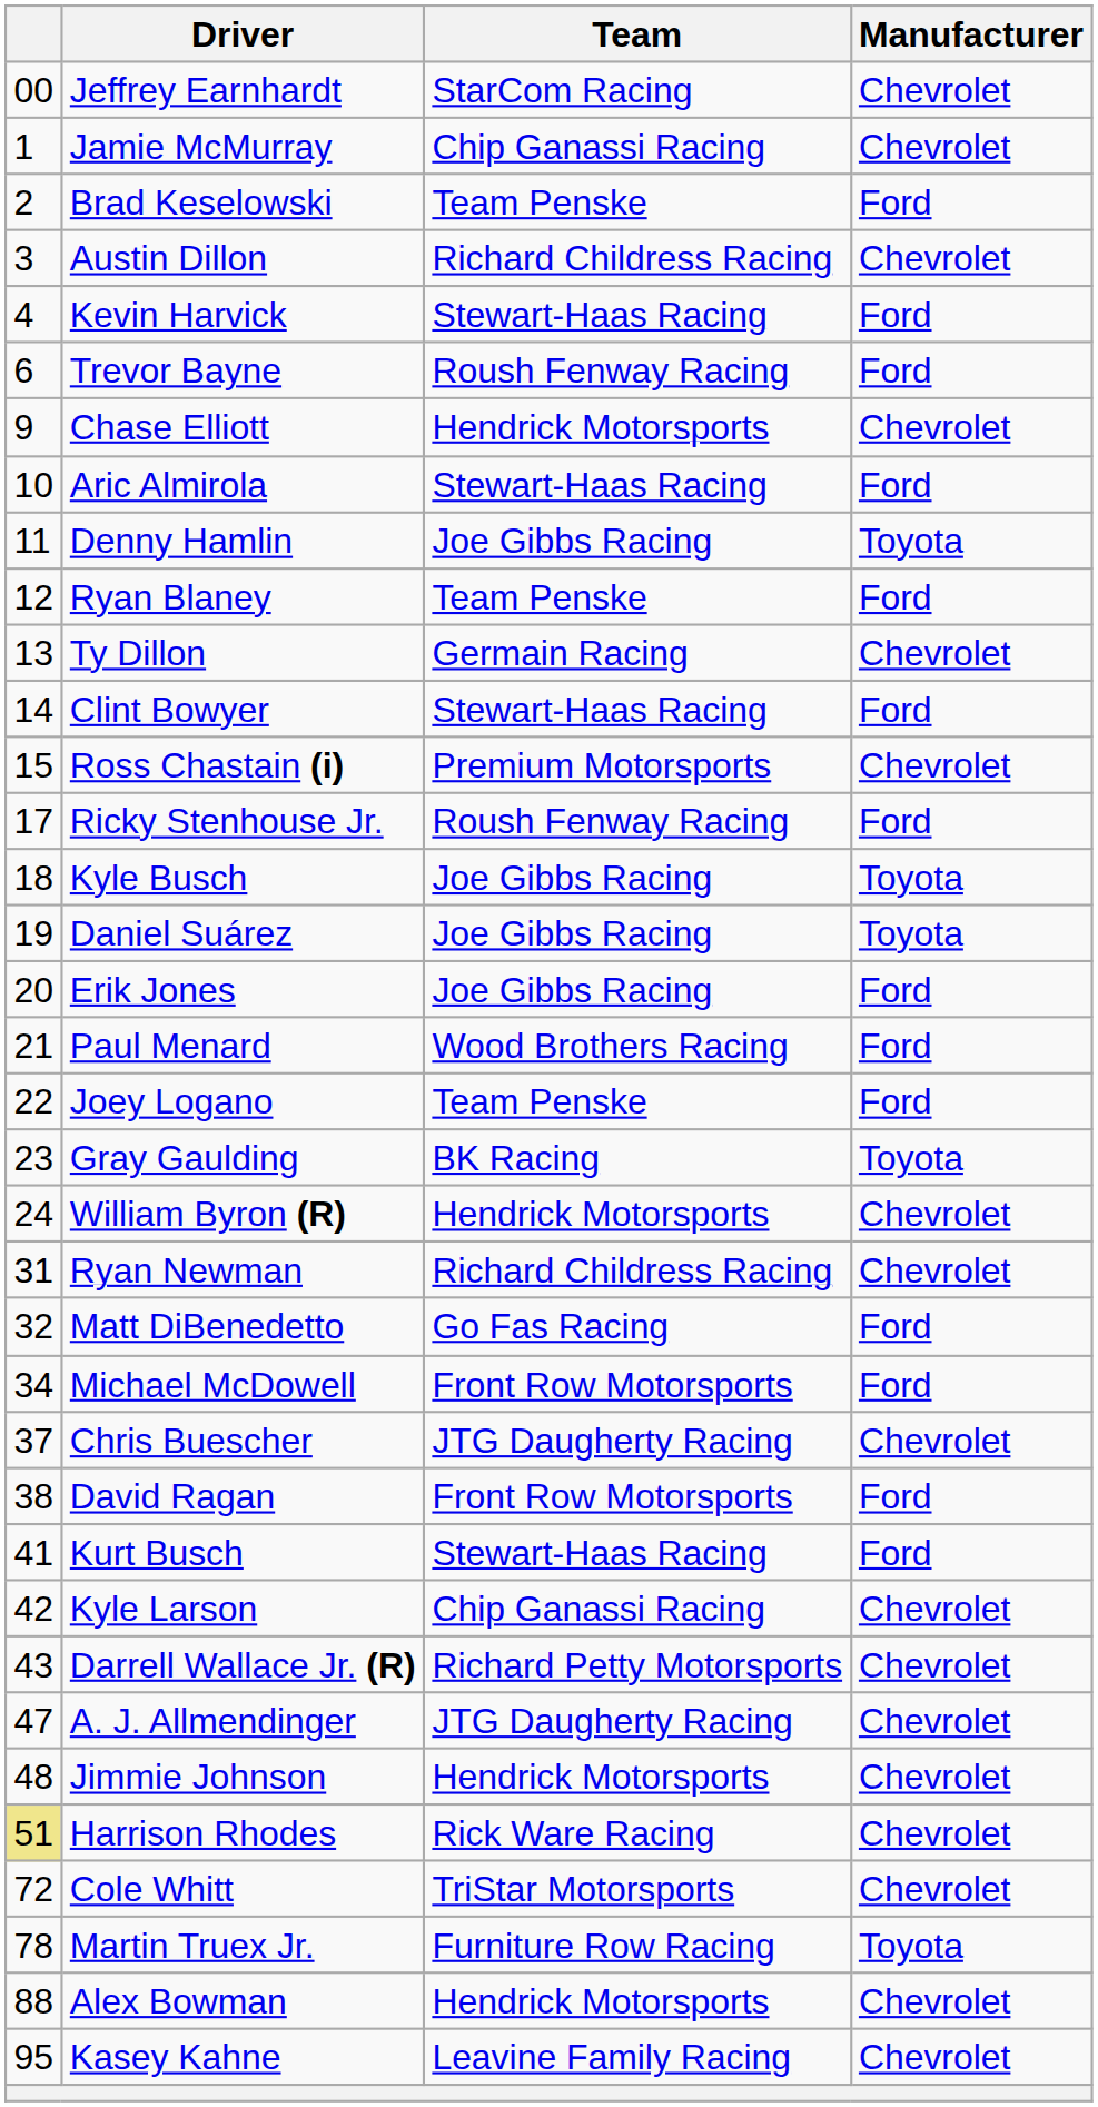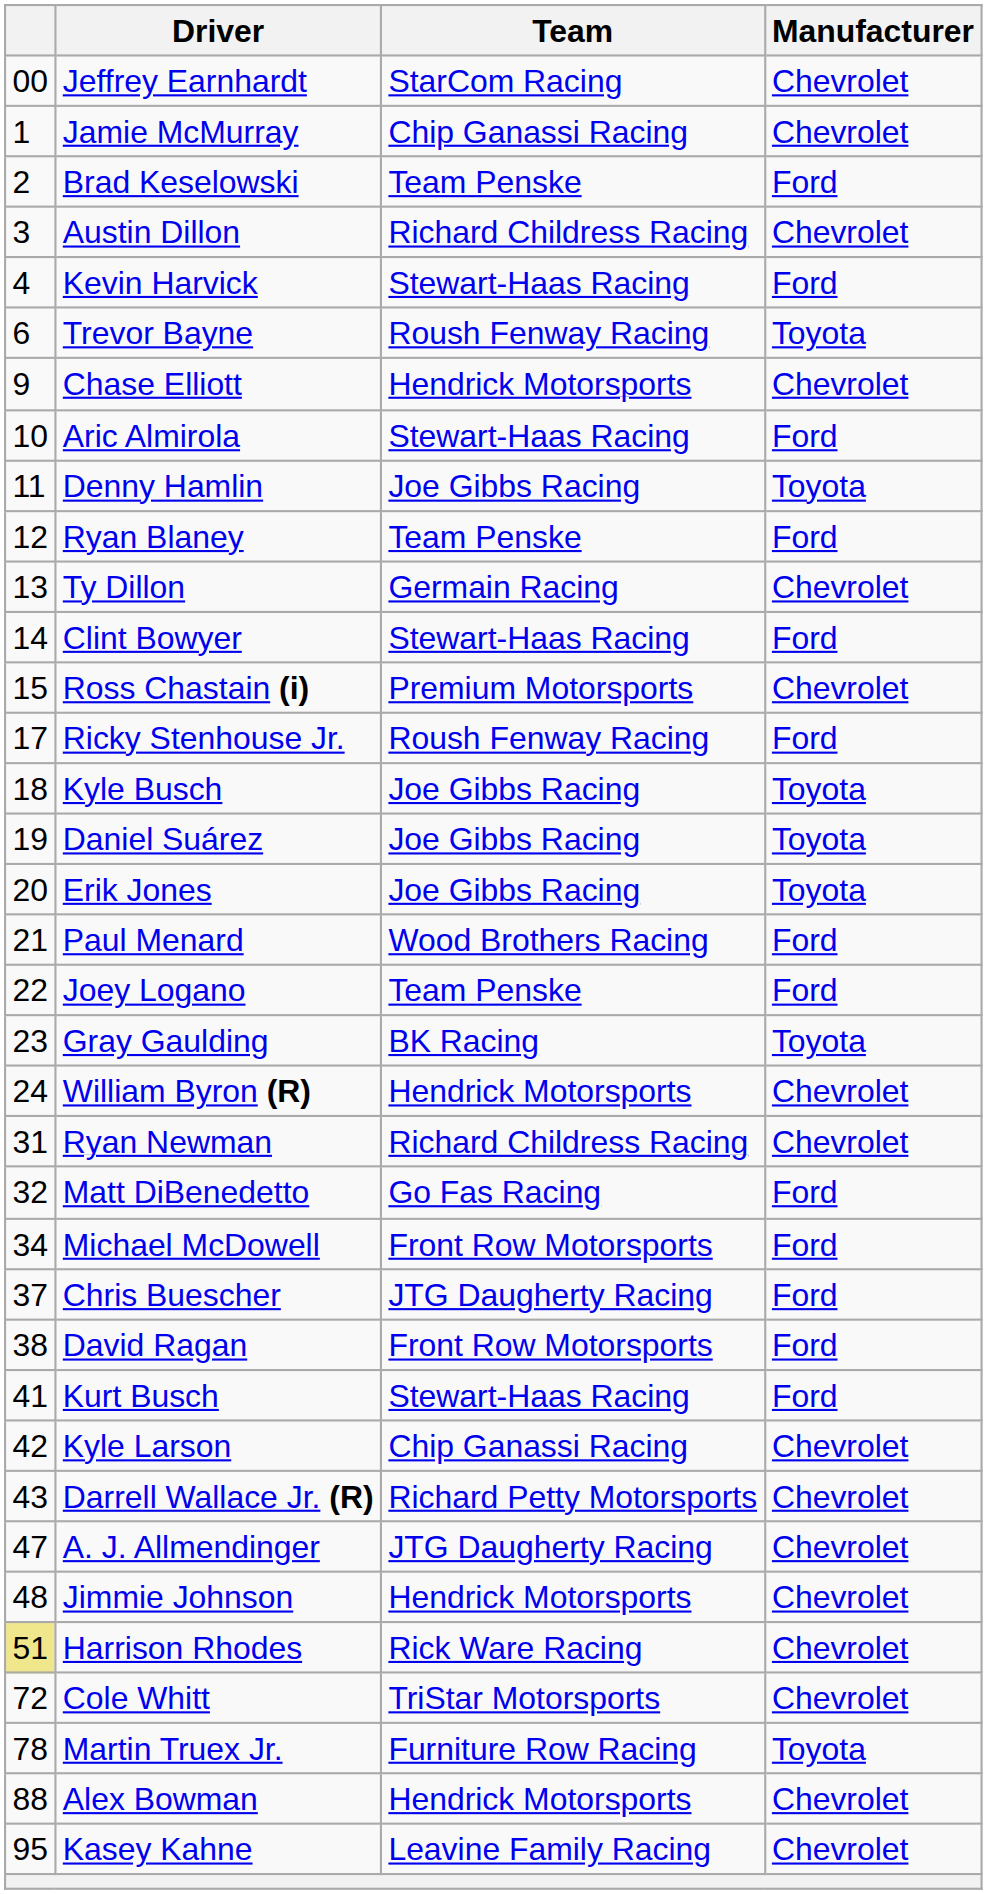 <table class="wikitable" style="font-size:95%">
 <tr>
 <th></th>
 <th>Driver</th>
 <th>Team</th>
 <th>Manufacturer</th>
 </tr>
 <tr>
 <td>00</td>
 <td><a href='#'>Jeffrey Earnhardt</a></td>
 <td><a href='#'>StarCom Racing</a></td>
 <td><a href='#'>Chevrolet</a></td>
 </tr>
 <tr>
 <td>1</td>
 <td><a href='#'>Jamie McMurray</a></td>
 <td><a href='#'>Chip Ganassi Racing</a></td>
 <td><a href='#'>Chevrolet</a></td>
 </tr>
 <tr>
 <td>2</td>
 <td><a href='#'>Brad Keselowski</a></td>
 <td><a href='#'>Team Penske</a></td>
 <td><a href='#'>Ford</a></td>
 </tr>
 <tr>
 <td>3</td>
 <td><a href='#'>Austin Dillon</a></td>
 <td><a href='#'>Richard Childress Racing</a></td>
 <td><a href='#'>Chevrolet</a></td>
 </tr>
 <tr>
 <td>4</td>
 <td><a href='#'>Kevin Harvick</a></td>
 <td><a href='#'>Stewart-Haas Racing</a></td>
 <td><a href='#'>Ford</a></td>
 </tr>
 <tr>
 <td>6</td>
 <td><a href='#'>Trevor Bayne</a></td>
 <td><a href='#'>Roush Fenway Racing</a></td>
-<td><a href='#'>Ford</a></td>
+<td><a href='#'>Toyota</a></td>
 </tr>
 <tr>
 <td>9</td>
 <td><a href='#'>Chase Elliott</a></td>
 <td><a href='#'>Hendrick Motorsports</a></td>
 <td><a href='#'>Chevrolet</a></td>
 </tr>
 <tr>
 <td>10</td>
 <td><a href='#'>Aric Almirola</a></td>
 <td><a href='#'>Stewart-Haas Racing</a></td>
 <td><a href='#'>Ford</a></td>
 </tr>
 <tr>
 <td>11</td>
 <td><a href='#'>Denny Hamlin</a></td>
 <td><a href='#'>Joe Gibbs Racing</a></td>
 <td><a href='#'>Toyota</a></td>
 </tr>
 <tr>
 <td>12</td>
 <td><a href='#'>Ryan Blaney</a></td>
 <td><a href='#'>Team Penske</a></td>
 <td><a href='#'>Ford</a></td>
 </tr>
 <tr>
 <td>13</td>
 <td><a href='#'>Ty Dillon</a></td>
 <td><a href='#'>Germain Racing</a></td>
 <td><a href='#'>Chevrolet</a></td>
 </tr>
 <tr>
 <td>14</td>
 <td><a href='#'>Clint Bowyer</a></td>
 <td><a href='#'>Stewart-Haas Racing</a></td>
 <td><a href='#'>Ford</a></td>
 </tr>
 <tr>
 <td>15</td>
 <td><a href='#'>Ross Chastain</a> <strong>(i)</strong></td>
 <td><a href='#'>Premium Motorsports</a></td>
 <td><a href='#'>Chevrolet</a></td>
 </tr>
 <tr>
 <td>17</td>
 <td><a href='#'>Ricky Stenhouse Jr.</a></td>
 <td><a href='#'>Roush Fenway Racing</a></td>
 <td><a href='#'>Ford</a></td>
 </tr>
 <tr>
 <td>18</td>
 <td><a href='#'>Kyle Busch</a></td>
 <td><a href='#'>Joe Gibbs Racing</a></td>
 <td><a href='#'>Toyota</a></td>
 </tr>
 <tr>
 <td>19</td>
 <td><a href='#'>Daniel Suárez</a></td>
 <td><a href='#'>Joe Gibbs Racing</a></td>
 <td><a href='#'>Toyota</a></td>
 </tr>
 <tr>
 <td>20</td>
 <td><a href='#'>Erik Jones</a></td>
 <td><a href='#'>Joe Gibbs Racing</a></td>
-<td><a href='#'>Ford</a></td>
+<td><a href='#'>Toyota</a></td>
 </tr>
 <tr>
 <td>21</td>
 <td><a href='#'>Paul Menard</a></td>
 <td><a href='#'>Wood Brothers Racing</a></td>
 <td><a href='#'>Ford</a></td>
 </tr>
 <tr>
 <td>22</td>
 <td><a href='#'>Joey Logano</a></td>
 <td><a href='#'>Team Penske</a></td>
 <td><a href='#'>Ford</a></td>
 </tr>
 <tr>
 <td>23</td>
 <td><a href='#'>Gray Gaulding</a></td>
 <td><a href='#'>BK Racing</a></td>
 <td><a href='#'>Toyota</a></td>
 </tr>
 <tr>
 <td>24</td>
 <td><a href='#'>William Byron</a> <strong>(R)</strong></td>
 <td><a href='#'>Hendrick Motorsports</a></td>
 <td><a href='#'>Chevrolet</a></td>
 </tr>
 <tr>
 <td>31</td>
 <td><a href='#'>Ryan Newman</a></td>
 <td><a href='#'>Richard Childress Racing</a></td>
 <td><a href='#'>Chevrolet</a></td>
 </tr>
 <tr>
 <td>32</td>
 <td><a href='#'>Matt DiBenedetto</a></td>
 <td><a href='#'>Go Fas Racing</a></td>
 <td><a href='#'>Ford</a></td>
 </tr>
 <tr>
 <td>34</td>
 <td><a href='#'>Michael McDowell</a></td>
 <td><a href='#'>Front Row Motorsports</a></td>
 <td><a href='#'>Ford</a></td>
 </tr>
 <tr>
 <td>37</td>
 <td><a href='#'>Chris Buescher</a></td>
 <td><a href='#'>JTG Daugherty Racing</a></td>
-<td><a href='#'>Chevrolet</a></td>
+<td><a href='#'>Ford</a></td>
 </tr>
 <tr>
 <td>38</td>
 <td><a href='#'>David Ragan</a></td>
 <td><a href='#'>Front Row Motorsports</a></td>
 <td><a href='#'>Ford</a></td>
 </tr>
 <tr>
 <td>41</td>
 <td><a href='#'>Kurt Busch</a></td>
 <td><a href='#'>Stewart-Haas Racing</a></td>
 <td><a href='#'>Ford</a></td>
 </tr>
 <tr>
 <td>42</td>
 <td><a href='#'>Kyle Larson</a></td>
 <td><a href='#'>Chip Ganassi Racing</a></td>
 <td><a href='#'>Chevrolet</a></td>
 </tr>
 <tr>
 <td>43</td>
 <td><a href='#'>Darrell Wallace Jr.</a> <strong>(R)</strong></td>
 <td><a href='#'>Richard Petty Motorsports</a></td>
 <td><a href='#'>Chevrolet</a></td>
 </tr>
 <tr>
 <td>47</td>
 <td><a href='#'>A. J. Allmendinger</a></td>
 <td><a href='#'>JTG Daugherty Racing</a></td>
 <td><a href='#'>Chevrolet</a></td>
 </tr>
 <tr>
 <td>48</td>
 <td><a href='#'>Jimmie Johnson</a></td>
 <td><a href='#'>Hendrick Motorsports</a></td>
 <td><a href='#'>Chevrolet</a></td>
 </tr>
 <tr>
 <td style="background: khaki;">51</td>
 <td><a href='#'>Harrison Rhodes</a></td>
 <td><a href='#'>Rick Ware Racing</a></td>
 <td><a href='#'>Chevrolet</a></td>
 </tr>
 <tr>
 <td>72</td>
 <td><a href='#'>Cole Whitt</a></td>
 <td><a href='#'>TriStar Motorsports</a></td>
 <td><a href='#'>Chevrolet</a></td>
 </tr>
 <tr>
 <td>78</td>
 <td><a href='#'>Martin Truex Jr.</a></td>
 <td><a href='#'>Furniture Row Racing</a></td>
 <td><a href='#'>Toyota</a></td>
 </tr>
 <tr>
 <td>88</td>
 <td><a href='#'>Alex Bowman</a></td>
 <td><a href='#'>Hendrick Motorsports</a></td>
 <td><a href='#'>Chevrolet</a></td>
 </tr>
 <tr>
 <td>95</td>
 <td><a href='#'>Kasey Kahne</a></td>
 <td><a href='#'>Leavine Family Racing</a></td>
 <td><a href='#'>Chevrolet</a></td>
 </tr>
 <tr>
 <th colspan="4"></th>
 </tr>
 </table>
